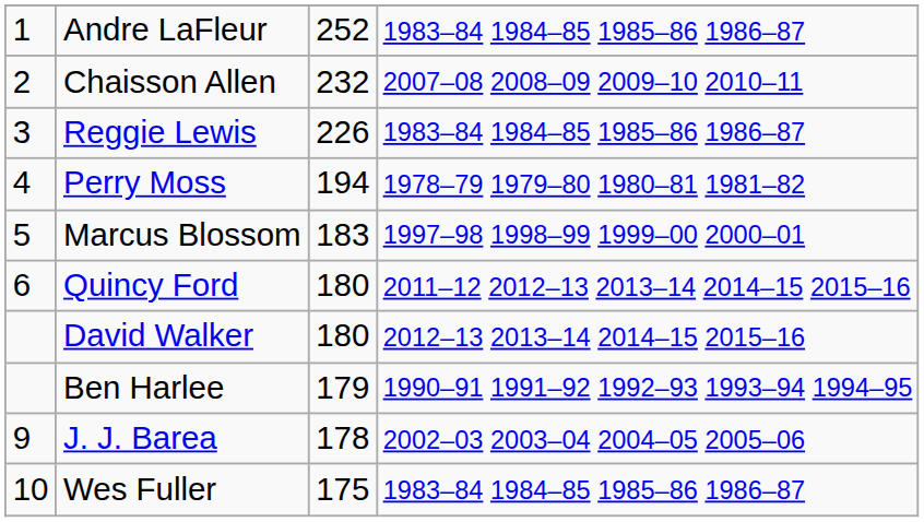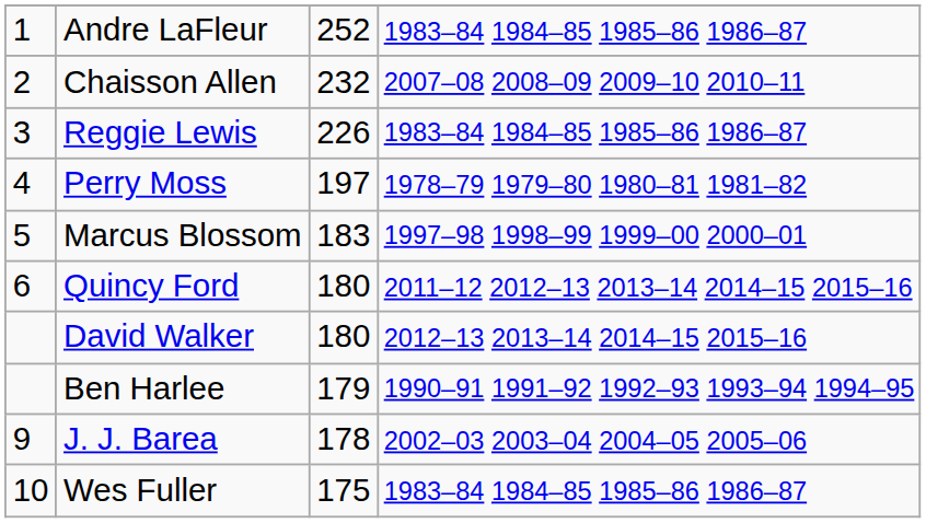 <table class="wikitable">
 <tr>
 </tr>
 <tr>
 <td>1</td>
 <td>Andre LaFleur</td>
 <td>252</td>
 <td style="font-size:80%;"><a href='#'>1983–84</a> <a href='#'>1984–85</a> <a href='#'>1985–86</a> <a href='#'>1986–87</a></td>
 </tr>
 <tr>
 <td>2</td>
 <td>Chaisson Allen</td>
 <td>232</td>
 <td style="font-size:80%;"><a href='#'>2007–08</a> <a href='#'>2008–09</a> <a href='#'>2009–10</a> <a href='#'>2010–11</a></td>
 </tr>
 <tr>
 <td>3</td>
 <td><a href='#'>Reggie Lewis</a></td>
 <td>226</td>
 <td style="font-size:80%;"><a href='#'>1983–84</a> <a href='#'>1984–85</a> <a href='#'>1985–86</a> <a href='#'>1986–87</a></td>
 </tr>
 <tr>
 <td>4</td>
 <td><a href='#'>Perry Moss</a></td>
-<td>194</td>
+<td>197</td>
 <td style="font-size:80%;"><a href='#'>1978–79</a> <a href='#'>1979–80</a> <a href='#'>1980–81</a> <a href='#'>1981–82</a></td>
 </tr>
 <tr>
 <td>5</td>
 <td>Marcus Blossom</td>
 <td>183</td>
 <td style="font-size:80%;"><a href='#'>1997–98</a> <a href='#'>1998–99</a> <a href='#'>1999–00</a> <a href='#'>2000–01</a></td>
 </tr>
 <tr>
 <td>6</td>
 <td><a href='#'>Quincy Ford</a></td>
 <td>180</td>
 <td style="font-size:80%;"><a href='#'>2011–12</a> <a href='#'>2012–13</a> <a href='#'>2013–14</a> <a href='#'>2014–15</a> <a href='#'>2015–16</a></td>
 </tr>
 <tr>
 <td></td>
 <td><a href='#'>David Walker</a></td>
 <td>180</td>
 <td style="font-size:80%;"><a href='#'>2012–13</a> <a href='#'>2013–14</a> <a href='#'>2014–15</a> <a href='#'>2015–16</a></td>
 </tr>
 <tr>
 <td></td>
 <td>Ben Harlee</td>
 <td>179</td>
 <td style="font-size:80%;"><a href='#'>1990–91</a> <a href='#'>1991–92</a> <a href='#'>1992–93</a> <a href='#'>1993–94</a> <a href='#'>1994–95</a></td>
 </tr>
 <tr>
 <td>9</td>
 <td><a href='#'>J. J. Barea</a></td>
 <td>178</td>
 <td style="font-size:80%;"><a href='#'>2002–03</a> <a href='#'>2003–04</a> <a href='#'>2004–05</a> <a href='#'>2005–06</a></td>
 </tr>
 <tr>
 <td>10</td>
 <td>Wes Fuller</td>
 <td>175</td>
 <td style="font-size:80%;"><a href='#'>1983–84</a> <a href='#'>1984–85</a> <a href='#'>1985–86</a> <a href='#'>1986–87</a></td>
 </tr>
 </table>
